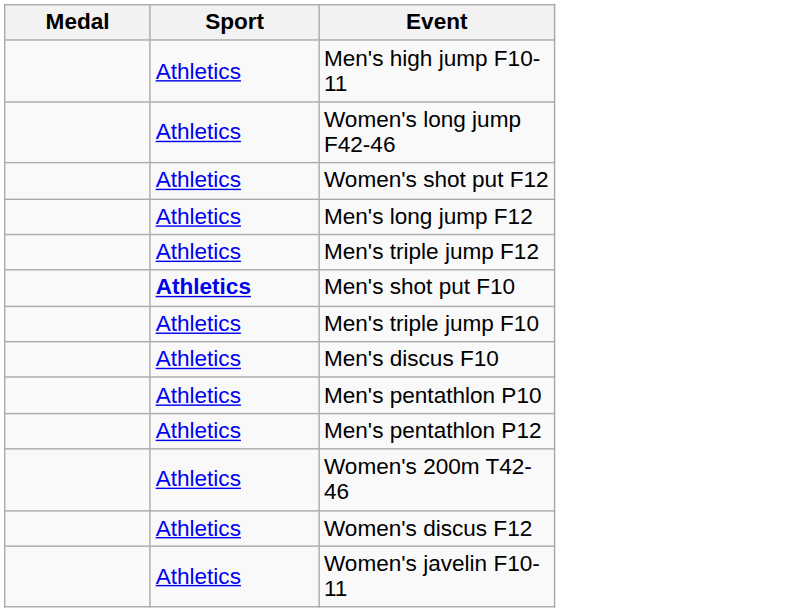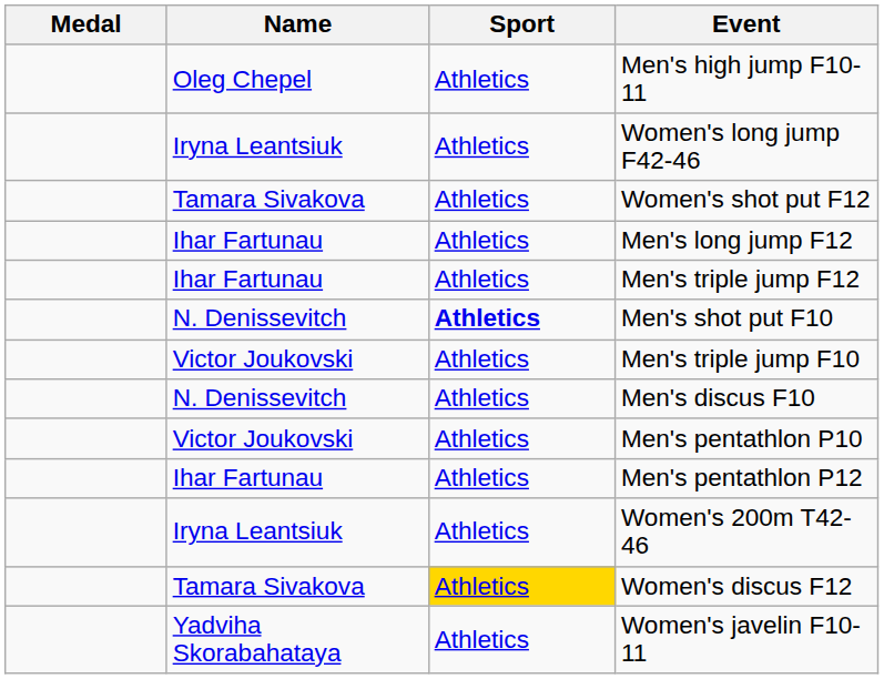 <table class="wikitable">
 <tr>
 <th style="width:6em">Medal</th>
+<th style="width:10em">Name</th>
 <th style="width:7em">Sport</th>
 <th style="width:10em">Event</th>
 </tr>
 <tr>
 <td></td>
+<td><a href='#'>Oleg Chepel</a></td>
 <td><a href='#'>Athletics</a></td>
 <td>Men's high jump F10-11</td>
 </tr>
 <tr>
 <td></td>
+<td><a href='#'>Iryna Leantsiuk</a></td>
 <td><a href='#'>Athletics</a></td>
 <td>Women's long jump F42-46</td>
 </tr>
 <tr>
 <td></td>
+<td><a href='#'>Tamara Sivakova</a></td>
 <td><a href='#'>Athletics</a></td>
 <td>Women's shot put F12</td>
 </tr>
 <tr>
 <td></td>
+<td><a href='#'>Ihar Fartunau</a></td>
 <td><a href='#'>Athletics</a></td>
 <td>Men's long jump F12</td>
 </tr>
 <tr>
 <td></td>
+<td><a href='#'>Ihar Fartunau</a></td>
 <td><a href='#'>Athletics</a></td>
 <td>Men's triple jump F12</td>
 </tr>
 <tr>
 <td></td>
+<td><a href='#'>N. Denissevitch</a></td>
 <td><strong><a href='#'>Athletics</a></strong></td>
 <td>Men's shot put F10</td>
 </tr>
 <tr>
 <td></td>
+<td><a href='#'>Victor Joukovski</a></td>
 <td><a href='#'>Athletics</a></td>
 <td>Men's triple jump F10</td>
 </tr>
 <tr>
 <td></td>
+<td><a href='#'>N. Denissevitch</a></td>
 <td><a href='#'>Athletics</a></td>
 <td>Men's discus F10</td>
 </tr>
 <tr>
 <td></td>
+<td><a href='#'>Victor Joukovski</a></td>
 <td><a href='#'>Athletics</a></td>
 <td>Men's pentathlon P10</td>
 </tr>
 <tr>
 <td></td>
+<td><a href='#'>Ihar Fartunau</a></td>
 <td><a href='#'>Athletics</a></td>
 <td>Men's pentathlon P12</td>
 </tr>
 <tr>
 <td></td>
+<td><a href='#'>Iryna Leantsiuk</a></td>
 <td><a href='#'>Athletics</a></td>
 <td>Women's 200m T42-46</td>
 </tr>
 <tr>
 <td></td>
-<td><a href='#'>Athletics</a></td>
+<td><a href='#'>Tamara Sivakova</a></td>
+<td style="background: gold;"><a href='#'>Athletics</a></td>
 <td>Women's discus F12</td>
 </tr>
 <tr>
 <td></td>
+<td><a href='#'>Yadviha Skorabahataya</a></td>
 <td><a href='#'>Athletics</a></td>
 <td>Women's javelin F10-11</td>
 </tr>
 </table>
